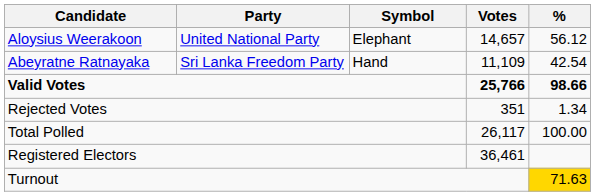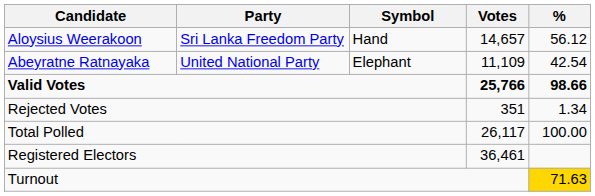 <table class="wikitable" border="1" style="text-align:right;">
 <tr>
 <th align=left width="180">Candidate</th>
 <th align=left width="180">Party</th>
 <th align=left width="120">Symbol</th>
 <th align=left width="60">Votes</th>
 <th align=left width="60">%</th>
 </tr>
 <tr>
 <td align=left><a href='#'>Aloysius Weerakoon</a></td>
-<td align=left><a href='#'>United National Party</a></td>
-<td align=left>Elephant</td>
+<td align=left><a href='#'>Sri Lanka Freedom Party</a></td>
+<td align=left>Hand</td>
 <td>14,657</td>
 <td>56.12</td>
 </tr>
 <tr>
 <td align=left><a href='#'>Abeyratne Ratnayaka</a></td>
-<td align=left><a href='#'>Sri Lanka Freedom Party</a></td>
-<td align=left>Hand</td>
+<td align=left><a href='#'>United National Party</a></td>
+<td align=left>Elephant</td>
 <td>11,109</td>
 <td>42.54</td>
 </tr>
 <tr>
 <td align=left colspan=3><strong>Valid Votes</strong></td>
 <td><strong>25,766</strong></td>
 <td><strong>98.66</strong></td>
 </tr>
 <tr>
 <td align=left colspan=3>Rejected Votes</td>
 <td>351</td>
 <td>1.34</td>
 </tr>
 <tr>
 <td align=left colspan=3>Total Polled</td>
 <td>26,117</td>
 <td>100.00</td>
 </tr>
 <tr>
 <td align=left colspan=3>Registered Electors</td>
 <td>36,461</td>
 <td></td>
 </tr>
 <tr>
 <td align=left colspan=4>Turnout</td>
 <td style="background: gold;">71.63</td>
 </tr>
 </table>
